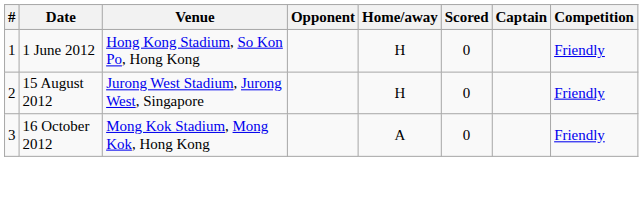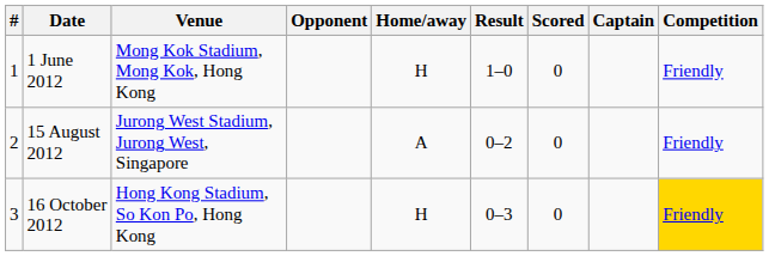 <table class="wikitable" style="font-size:90%; text-align: left;">
 <tr bgcolor="#CCCCCC" align="center">
 <th>#</th>
 <th>Date</th>
 <th>Venue</th>
 <th>Opponent</th>
 <th>Home/away</th>
+<th>Result</th>
 <th>Scored</th>
 <th>Captain</th>
 <th>Competition</th>
 </tr>
 <tr>
 <td>1</td>
 <td>1 June 2012</td>
-<td><a href='#'>Hong Kong Stadium</a>, <a href='#'>So Kon Po</a>, Hong Kong</td>
+<td><a href='#'>Mong Kok Stadium</a>, <a href='#'>Mong Kok</a>, Hong Kong</td>
 <td></td>
 <td align=center>H</td>
+<td align=center>1–0</td>
 <td align=center>0</td>
 <td></td>
 <td><a href='#'>Friendly</a></td>
 </tr>
 <tr>
 <td>2</td>
 <td>15 August 2012</td>
 <td><a href='#'>Jurong West Stadium</a>, <a href='#'>Jurong West</a>, Singapore</td>
 <td></td>
-<td align=center>H</td>
+<td align=center>A</td>
+<td align=center>0–2</td>
 <td align=center>0</td>
 <td></td>
 <td><a href='#'>Friendly</a></td>
 </tr>
 <tr>
 <td>3</td>
 <td>16 October 2012</td>
-<td><a href='#'>Mong Kok Stadium</a>, <a href='#'>Mong Kok</a>, Hong Kong</td>
+<td><a href='#'>Hong Kong Stadium</a>, <a href='#'>So Kon Po</a>, Hong Kong</td>
 <td></td>
-<td align=center>A</td>
+<td align=center>H</td>
+<td align=center>0–3</td>
 <td align=center>0</td>
 <td align=center></td>
-<td><a href='#'>Friendly</a></td>
+<td style="background: gold;"><a href='#'>Friendly</a></td>
 </tr>
 </table>
